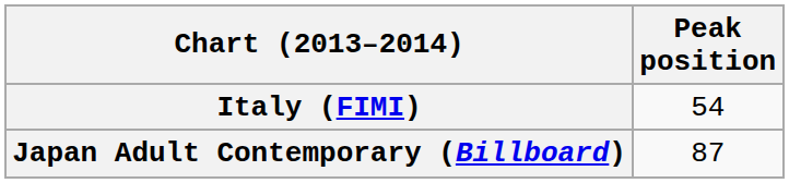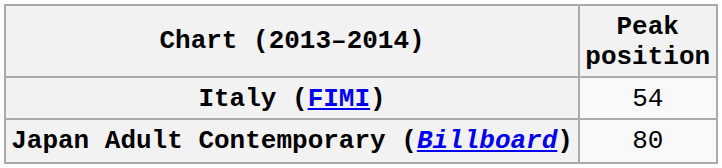 <table class="wikitable sortable plainrowheaders" style="text-align:center;">
 <tr>
 <th>Chart (2013–2014)</th>
 <th>Peak<br>position</th>
 </tr>
 <tr>
 </tr>
 <tr>
 </tr>
 <tr>
 </tr>
 <tr>
 </tr>
 <tr>
 </tr>
 <tr>
 <th scope="row">Italy (<a href='#'>FIMI</a>)</th>
 <td>54</td>
 </tr>
 <tr>
 </tr>
 <tr>
 <th scope="row">Japan Adult Contemporary (<em><a href='#'>Billboard</a></em>)</th>
-<td>87</td>
+<td>80</td>
 </tr>
 <tr>
 </tr>
 <tr>
 </tr>
 <tr>
 </tr>
 <tr>
 </tr>
 <tr>
 </tr>
 <tr>
 </tr>
 </table>
